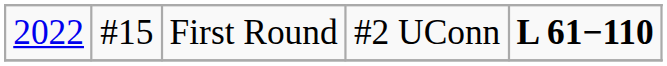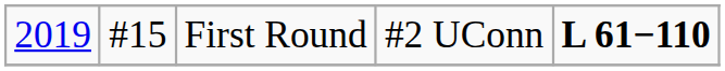 <table class="wikitable" style="text-align:center">
 <tr>
 </tr>
 <tr>
-<td rowspan=1><a href='#'>2022</a></td>
+<td rowspan=1><a href='#'>2019</a></td>
 <td>#15</td>
 <td>First Round</td>
 <td>#2 UConn</td>
 <td><strong>L 61−110</strong></td>
 </tr>
 <tr style="text-align:center;">
 </tr>
 </table>
